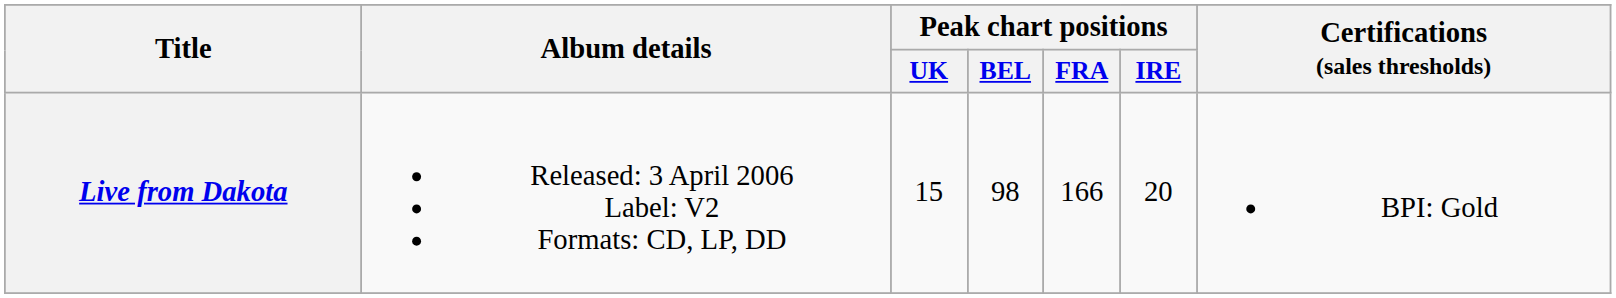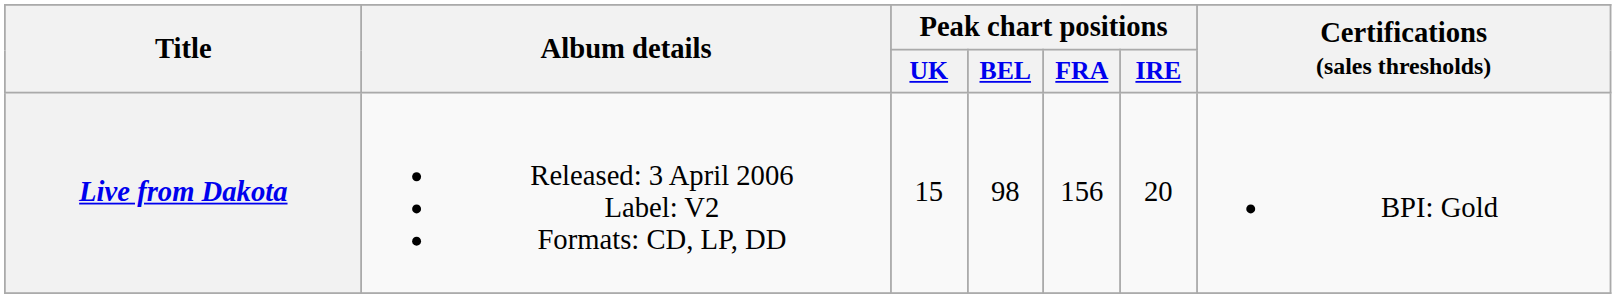 <table class="wikitable plainrowheaders" style="text-align:center;">
 <tr>
 <th scope="col" style="width:12em;" rowspan="2">Title</th>
 <th scope="col" style="width:18em;" rowspan="2">Album details</th>
 <th scope="col" colspan="4">Peak chart positions</th>
 <th scope="col" style="width:14em;" rowspan="2">Certifications<br><small>(sales thresholds)</small></th>
 </tr>
 <tr>
 <th scope="col" style="width:2.5em; font-size:90%;"><a href='#'>UK</a><br></th>
 <th scope="col" style="width:2.5em; font-size:90%;"><a href='#'>BEL</a><br></th>
 <th scope="col" style="width:2.5em; font-size:90%;"><a href='#'>FRA</a><br></th>
 <th scope="col" style="width:2.5em; font-size:90%;"><a href='#'>IRE</a><br></th>
 </tr>
 <tr>
 <th scope="row"><em><a href='#'>Live from Dakota</a></em></th>
 <td><br><ul><li>Released: 3 April 2006</li><li>Label: V2</li><li>Formats: CD, LP, DD</li></ul></td>
 <td>15</td>
 <td>98</td>
-<td>166</td>
+<td>156</td>
 <td>20</td>
 <td><br><ul><li>BPI: Gold</li></ul></td>
 </tr>
 </table>
